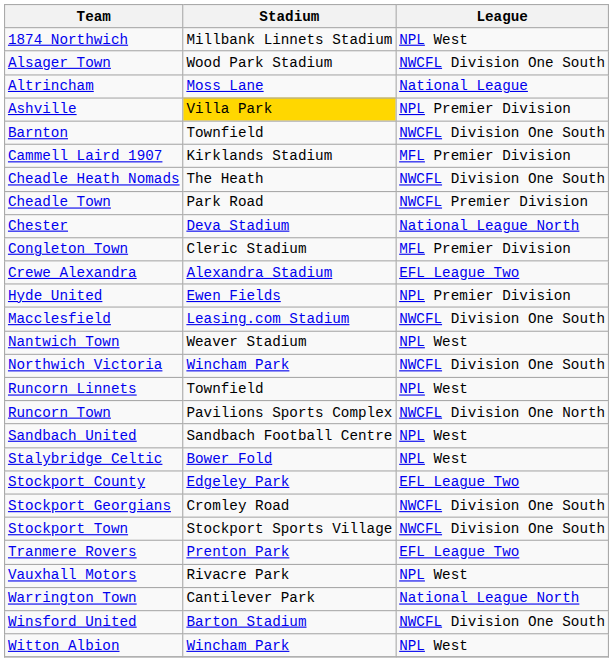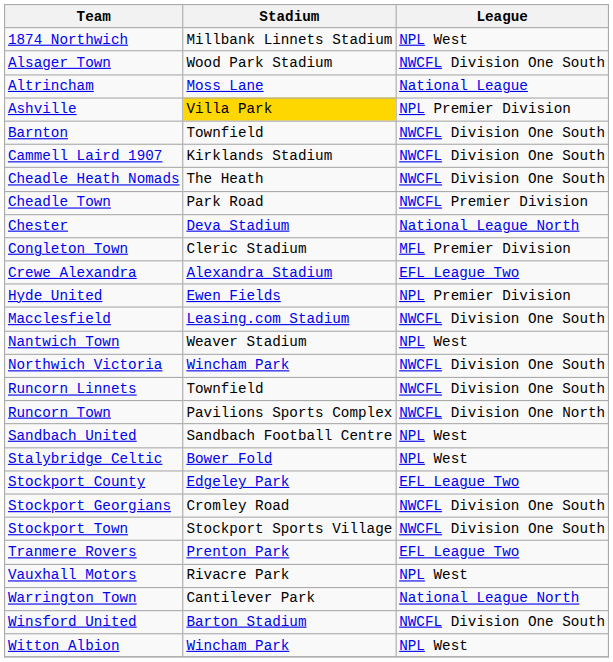 <table class=wikitable>
 <tr>
 <th>Team</th>
 <th>Stadium</th>
 <th>League</th>
 </tr>
 <tr>
 <td><a href='#'>1874 Northwich</a></td>
 <td>Millbank Linnets Stadium</td>
 <td><a href='#'>NPL</a> West</td>
 </tr>
 <tr>
 <td><a href='#'>Alsager Town</a></td>
 <td>Wood Park Stadium</td>
 <td><a href='#'>NWCFL</a> Division One South</td>
 </tr>
 <tr>
 <td><a href='#'>Altrincham</a></td>
 <td><a href='#'>Moss Lane</a></td>
 <td><a href='#'>National League</a></td>
 </tr>
 <tr>
 <td><a href='#'>Ashville</a></td>
 <td style="background: gold;">Villa Park</td>
 <td><a href='#'>NPL</a> Premier Division</td>
 </tr>
 <tr>
 <td><a href='#'>Barnton</a></td>
 <td>Townfield</td>
 <td><a href='#'>NWCFL</a> Division One South</td>
 </tr>
 <tr>
 <td><a href='#'>Cammell Laird 1907</a></td>
 <td>Kirklands Stadium</td>
-<td><a href='#'>MFL</a> Premier Division</td>
+<td><a href='#'>NWCFL</a> Division One South</td>
 </tr>
 <tr>
 <td><a href='#'>Cheadle Heath Nomads</a></td>
 <td>The Heath</td>
 <td><a href='#'>NWCFL</a> Division One South</td>
 </tr>
 <tr>
 <td><a href='#'>Cheadle Town</a></td>
 <td>Park Road</td>
 <td><a href='#'>NWCFL</a> Premier Division</td>
 </tr>
 <tr>
 <td><a href='#'>Chester</a></td>
 <td><a href='#'>Deva Stadium</a></td>
 <td><a href='#'>National League North</a></td>
 </tr>
 <tr>
 <td><a href='#'>Congleton Town</a></td>
 <td>Cleric Stadium</td>
 <td><a href='#'>MFL</a> Premier Division</td>
 </tr>
 <tr>
 <td><a href='#'>Crewe Alexandra</a></td>
 <td><a href='#'>Alexandra Stadium</a></td>
 <td><a href='#'>EFL League Two</a></td>
 </tr>
 <tr>
 <td><a href='#'>Hyde United</a></td>
 <td><a href='#'>Ewen Fields</a></td>
 <td><a href='#'>NPL</a> Premier Division</td>
 </tr>
 <tr>
 <td><a href='#'>Macclesfield</a></td>
 <td><a href='#'>Leasing.com Stadium</a></td>
 <td><a href='#'>NWCFL</a> Division One South</td>
 </tr>
 <tr>
 <td><a href='#'>Nantwich Town</a></td>
 <td>Weaver Stadium</td>
 <td><a href='#'>NPL</a> West</td>
 </tr>
 <tr>
 <td><a href='#'>Northwich Victoria</a></td>
 <td><a href='#'>Wincham Park</a></td>
 <td><a href='#'>NWCFL</a> Division One South</td>
 </tr>
 <tr>
 <td><a href='#'>Runcorn Linnets</a></td>
 <td>Townfield</td>
-<td><a href='#'>NPL</a> West</td>
+<td><a href='#'>NWCFL</a> Division One South</td>
 </tr>
 <tr>
 <td><a href='#'>Runcorn Town</a></td>
 <td>Pavilions Sports Complex</td>
 <td><a href='#'>NWCFL</a> Division One North</td>
 </tr>
 <tr>
 <td><a href='#'>Sandbach United</a></td>
 <td>Sandbach Football Centre</td>
 <td><a href='#'>NPL</a> West</td>
 </tr>
 <tr>
 <td><a href='#'>Stalybridge Celtic</a></td>
 <td><a href='#'>Bower Fold</a></td>
 <td><a href='#'>NPL</a> West</td>
 </tr>
 <tr>
 <td><a href='#'>Stockport County</a></td>
 <td><a href='#'>Edgeley Park</a></td>
 <td><a href='#'>EFL League Two</a></td>
 </tr>
 <tr>
 <td><a href='#'>Stockport Georgians</a></td>
 <td>Cromley Road</td>
 <td><a href='#'>NWCFL</a> Division One South</td>
 </tr>
 <tr>
 <td><a href='#'>Stockport Town</a></td>
 <td>Stockport Sports Village</td>
 <td><a href='#'>NWCFL</a> Division One South</td>
 </tr>
 <tr>
 <td><a href='#'>Tranmere Rovers</a></td>
 <td><a href='#'>Prenton Park</a></td>
 <td><a href='#'>EFL League Two</a></td>
 </tr>
 <tr>
 <td><a href='#'>Vauxhall Motors</a></td>
 <td>Rivacre Park</td>
 <td><a href='#'>NPL</a> West</td>
 </tr>
 <tr>
 <td><a href='#'>Warrington Town</a></td>
 <td>Cantilever Park</td>
 <td><a href='#'>National League North</a></td>
 </tr>
 <tr>
 <td><a href='#'>Winsford United</a></td>
 <td><a href='#'>Barton Stadium</a></td>
 <td><a href='#'>NWCFL</a> Division One South</td>
 </tr>
 <tr>
 <td><a href='#'>Witton Albion</a></td>
 <td><a href='#'>Wincham Park</a></td>
 <td><a href='#'>NPL</a> West</td>
 </tr>
 <tr>
 </tr>
 </table>
